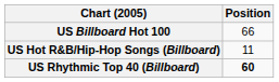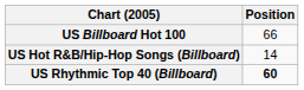 <table class="wikitable sortable plainrowheaders" style="text-align:center">
 <tr>
 <th scope="col">Chart (2005)</th>
 <th scope="col">Position</th>
 </tr>
 <tr>
 <th scope="row">US <em>Billboard</em> Hot 100</th>
 <td>66</td>
 </tr>
 <tr>
 <th scope="row">US Hot R&B/Hip-Hop Songs (<em>Billboard</em>)</th>
-<td>11</td>
+<td>14</td>
 </tr>
 <tr>
 <th scope="row">US Rhythmic Top 40 (<em>Billboard</em>)</th>
 <td><strong>60</strong></td>
 </tr>
 </table>
